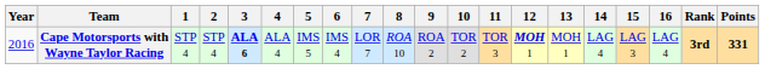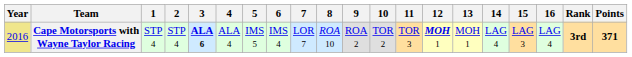 <table class="wikitable" style="text-align:center; font-size:90%">
 <tr>
 <th>Year</th>
 <th>Team</th>
 <th>1</th>
 <th>2</th>
 <th>3</th>
 <th>4</th>
 <th>5</th>
 <th>6</th>
 <th>7</th>
 <th>8</th>
 <th>9</th>
 <th>10</th>
 <th>11</th>
 <th>12</th>
 <th>13</th>
 <th>14</th>
 <th>15</th>
 <th>16</th>
 <th>Rank</th>
 <th>Points</th>
 </tr>
 <tr>
-<td><a href='#'>2016</a></td>
+<td style="background: khaki;"><a href='#'>2016</a></td>
 <th><a href='#'>Cape Motorsports</a> with<br> <a href='#'>Wayne Taylor Racing</a></th>
 <td style="background:#DFFFDF;"><a href='#'>STP</a><br><small>4</small></td>
 <td style="background:#DFFFDF;"><a href='#'>STP</a><br><small>4</small></td>
 <td style="background:#CFEAFF;"><strong><a href='#'>ALA</a><br><small>6</small></strong></td>
 <td style="background:#DFFFDF;"><a href='#'>ALA</a><br><small>4</small></td>
 <td style="background:#DFFFDF;"><a href='#'>IMS</a><br><small>5</small></td>
 <td style="background:#DFFFDF;"><a href='#'>IMS</a><br><small>4</small></td>
 <td style="background:#CFEAFF;"><a href='#'>LOR</a><br><small>7</small></td>
 <td style="background:#CFEAFF;"><em><a href='#'>ROA</a></em><br><small>10</small></td>
 <td style="background:#DFDFDF;"><a href='#'>ROA</a><br><small>2</small></td>
 <td style="background:#DFDFDF;"><a href='#'>TOR</a><br><small>2</small></td>
 <td style="background:#FFDF9F;"><a href='#'>TOR</a><br><small>3</small></td>
 <td style="background:#FFFFBF;"><strong><em><a href='#'>MOH</a></em></strong><br><small>1</small></td>
 <td style="background:#FFFFBF;"><a href='#'>MOH</a><br><small>1</small></td>
 <td style="background:#DFFFDF;"><a href='#'>LAG</a><br><small>4</small></td>
 <td style="background:#FFDF9F;"><a href='#'>LAG</a><br><small>3</small></td>
 <td style="background:#DFFFDF;"><a href='#'>LAG</a><br><small>4</small></td>
 <td style="background:#FFDF9F;"><strong>3rd</strong></td>
-<td style="background:#FFDF9F;"><strong>331</strong></td>
+<td style="background:#FFDF9F;"><strong>371</strong></td>
 </tr>
 </table>
